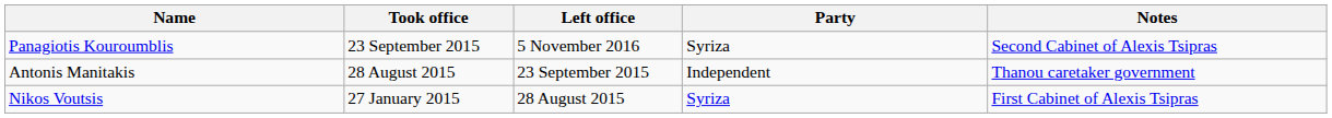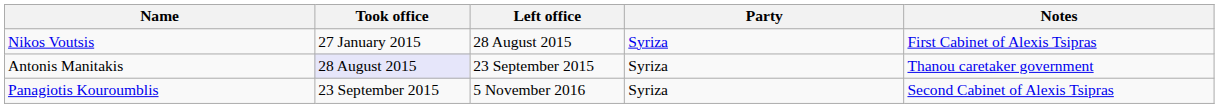 <table class="wikitable">
 <tr>
 <th width="20%">Name</th>
 <th width="10%">Took office</th>
 <th width="10%">Left office</th>
 <th width="18%">Party</th>
 <th width="20%">Notes</th>
 </tr>
 <tr>
+<td><a href='#'>Nikos Voutsis</a></td>
+<td>27 January 2015</td>
+<td>28 August 2015</td>
+<td><a href='#'>Syriza</a></td>
+<td><a href='#'>First Cabinet of Alexis Tsipras</a></td>
+</tr>
+<tr>
+<td>Antonis Manitakis</td>
+<td style="background: lavender;">28 August 2015</td>
+<td>23 September 2015</td>
+<td>Syriza</td>
+<td><a href='#'>Thanou caretaker government</a></td>
+</tr>
+<tr>
 <td><a href='#'>Panagiotis Kouroumblis</a></td>
 <td>23 September 2015</td>
 <td>5 November 2016</td>
 <td>Syriza</td>
 <td><a href='#'>Second Cabinet of Alexis Tsipras</a></td>
 </tr>
-<tr>
-<td>Antonis Manitakis</td>
-<td>28 August 2015</td>
-<td>23 September 2015</td>
-<td>Independent</td>
-<td><a href='#'>Thanou caretaker government</a></td>
-</tr>
-<tr>
-<td><a href='#'>Nikos Voutsis</a></td>
-<td>27 January 2015</td>
-<td>28 August 2015</td>
-<td><a href='#'>Syriza</a></td>
-<td><a href='#'>First Cabinet of Alexis Tsipras</a></td>
-</tr>
 </table>
